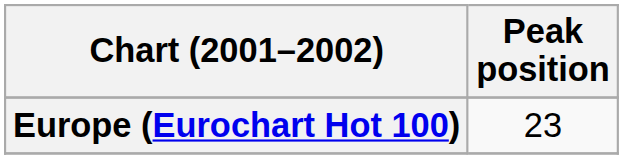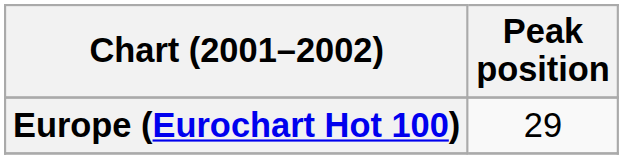 <table class="wikitable sortable plainrowheaders" style="text-align:center">
 <tr>
 <th>Chart (2001–2002)</th>
 <th>Peak<br>position</th>
 </tr>
 <tr>
 </tr>
 <tr>
 </tr>
 <tr>
 <th scope="row">Europe (<a href='#'>Eurochart Hot 100</a>)</th>
-<td>23</td>
+<td>29</td>
 </tr>
 <tr>
 </tr>
 <tr>
 </tr>
 <tr>
 </tr>
 <tr>
 </tr>
 <tr>
 </tr>
 <tr>
 </tr>
 <tr>
 </tr>
 <tr>
 </tr>
 <tr>
 </tr>
 </table>
